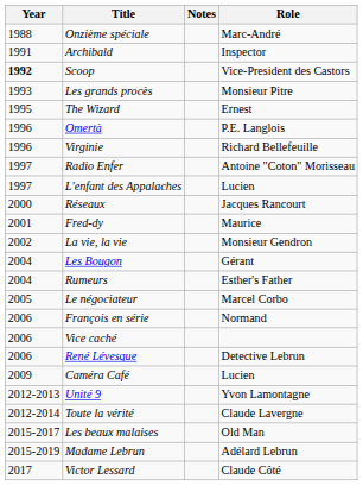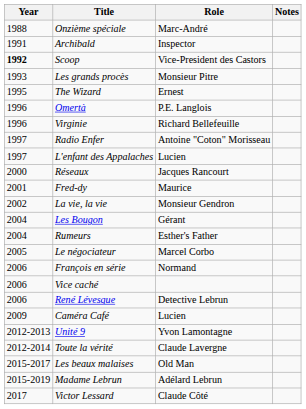 <table class="wikitable">
 <tr>
 <th>Year</th>
 <th>Title</th>
+<th>Role</th>
 <th>Notes</th>
-<th>Role</th>
 </tr>
 <tr>
 <td>1988</td>
 <td><em>Onzième spéciale</em></td>
+<td>Marc-André</td>
 <td></td>
-<td>Marc-André</td>
 </tr>
 <tr>
 <td>1991</td>
 <td><em>Archibald</em></td>
+<td>Inspector</td>
 <td></td>
-<td>Inspector</td>
 </tr>
 <tr>
 <td><strong>1992</strong></td>
 <td><em>Scoop</em></td>
+<td>Vice-President des Castors</td>
 <td></td>
-<td>Vice-President des Castors</td>
 </tr>
 <tr>
 <td>1993</td>
 <td><em>Les grands procès</em></td>
+<td>Monsieur Pitre</td>
 <td></td>
-<td>Monsieur Pitre</td>
 </tr>
 <tr>
 <td>1995</td>
 <td><em>The Wizard</em></td>
+<td>Ernest</td>
 <td></td>
-<td>Ernest</td>
 </tr>
 <tr>
 <td>1996</td>
 <td><em><a href='#'>Omertà</a></em></td>
+<td>P.E. Langlois</td>
 <td></td>
-<td>P.E. Langlois</td>
 </tr>
 <tr>
 <td>1996</td>
 <td><em>Virginie</em></td>
+<td>Richard Bellefeuille</td>
 <td></td>
-<td>Richard Bellefeuille</td>
 </tr>
 <tr>
 <td>1997</td>
 <td><em>Radio Enfer</em></td>
+<td>Antoine "Coton" Morisseau</td>
 <td></td>
-<td>Antoine "Coton" Morisseau</td>
 </tr>
 <tr>
 <td>1997</td>
 <td><em>L'enfant des Appalaches</em></td>
+<td>Lucien</td>
 <td></td>
-<td>Lucien</td>
 </tr>
 <tr>
 <td>2000</td>
 <td><em>Réseaux</em></td>
+<td>Jacques Rancourt</td>
 <td></td>
-<td>Jacques Rancourt</td>
 </tr>
 <tr>
 <td>2001</td>
 <td><em>Fred-dy</em></td>
+<td>Maurice</td>
 <td></td>
-<td>Maurice</td>
 </tr>
 <tr>
 <td>2002</td>
 <td><em>La vie, la vie</em></td>
+<td>Monsieur Gendron</td>
 <td></td>
-<td>Monsieur Gendron</td>
 </tr>
 <tr>
 <td>2004</td>
 <td><em><a href='#'>Les Bougon</a></em></td>
+<td>Gérant</td>
 <td></td>
-<td>Gérant</td>
 </tr>
 <tr>
 <td>2004</td>
 <td><em>Rumeurs</em></td>
+<td>Esther's Father</td>
 <td></td>
-<td>Esther's Father</td>
 </tr>
 <tr>
 <td>2005</td>
 <td><em>Le négociateur</em></td>
+<td>Marcel Corbo</td>
 <td></td>
-<td>Marcel Corbo</td>
 </tr>
 <tr>
 <td>2006</td>
 <td><em>François en série</em></td>
+<td>Normand</td>
 <td></td>
-<td>Normand</td>
 </tr>
 <tr>
 <td>2006</td>
 <td><em>Vice caché</em></td>
 <td></td>
 <td></td>
 </tr>
 <tr>
 <td>2006</td>
 <td><em><a href='#'>René Lévesque</a></em></td>
+<td>Detective Lebrun</td>
 <td></td>
-<td>Detective Lebrun</td>
 </tr>
 <tr>
 <td>2009</td>
 <td><em>Caméra Café</em></td>
+<td>Lucien</td>
 <td></td>
-<td>Lucien</td>
 </tr>
 <tr>
 <td>2012-2013</td>
 <td><em><a href='#'>Unité 9</a></em></td>
+<td>Yvon Lamontagne</td>
 <td></td>
-<td>Yvon Lamontagne</td>
 </tr>
 <tr>
 <td>2012-2014</td>
 <td><em>Toute la vérité</em></td>
+<td>Claude Lavergne</td>
 <td></td>
-<td>Claude Lavergne</td>
 </tr>
 <tr>
 <td>2015-2017</td>
 <td><em>Les beaux malaises</em></td>
+<td>Old Man</td>
 <td></td>
-<td>Old Man</td>
 </tr>
 <tr>
 <td>2015-2019</td>
 <td><em>Madame Lebrun</em></td>
+<td>Adélard Lebrun</td>
 <td></td>
-<td>Adélard Lebrun</td>
 </tr>
 <tr>
 <td>2017</td>
 <td><em>Victor Lessard</em></td>
+<td>Claude Côté</td>
 <td></td>
-<td>Claude Côté</td>
 </tr>
 </table>
